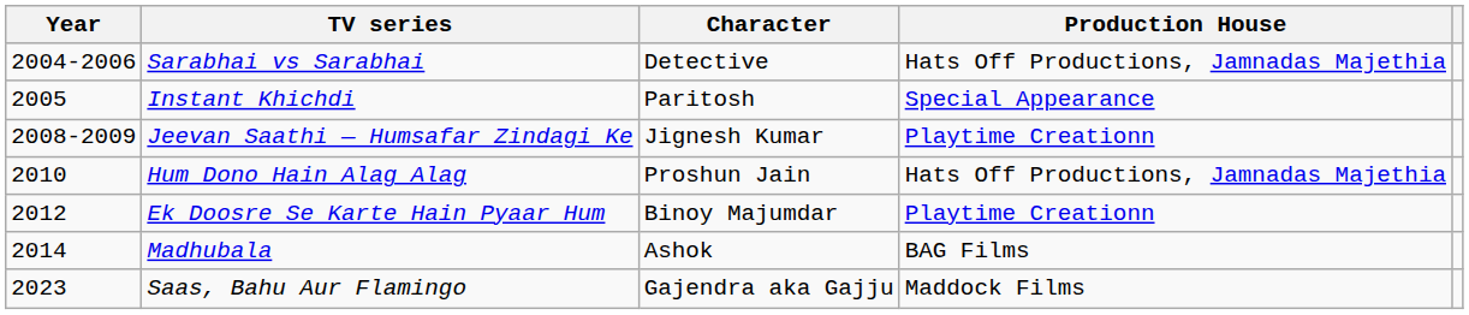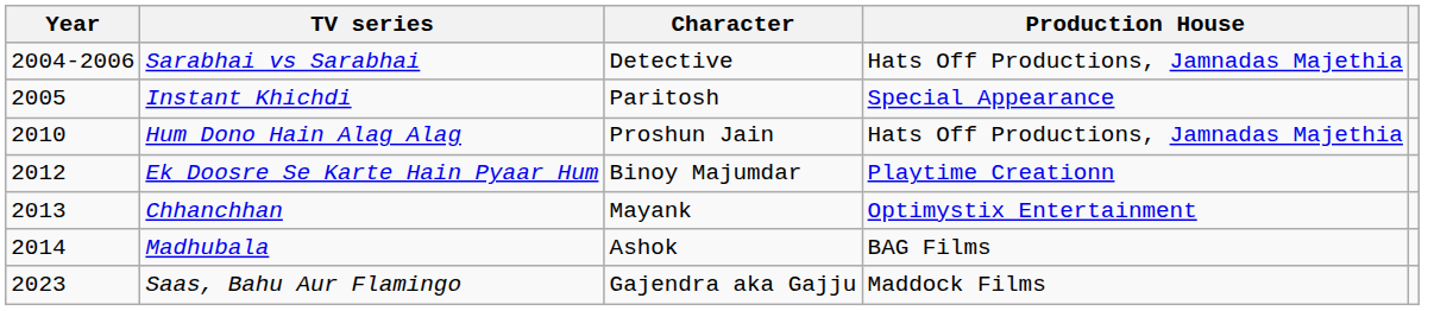 <table class="wikitable plainrowheaders sortable" style="margin-right: 0;">
 <tr>
 <th scope="col">Year</th>
 <th scope="col">TV series</th>
 <th scope="col">Character</th>
 <th scope="col">Production House</th>
 <th scope="col" class="unsortable"></th>
 </tr>
 <tr>
 <td>2004-2006</td>
 <td><em><a href='#'>Sarabhai vs Sarabhai</a></em></td>
 <td>Detective</td>
 <td>Hats Off Productions, <a href='#'>Jamnadas Majethia</a></td>
 <td></td>
 </tr>
 <tr>
 <td>2005</td>
 <td><em><a href='#'>Instant Khichdi</a></em></td>
 <td>Paritosh</td>
 <td><a href='#'>Special Appearance</a></td>
 <td></td>
 </tr>
 <tr>
-<td>2008-2009</td>
-<td><em><a href='#'>Jeevan Saathi — Humsafar Zindagi Ke</a></em></td>
-<td>Jignesh Kumar</td>
-<td><a href='#'>Playtime Creationn</a></td>
-<td></td>
-</tr>
-<tr>
 <td>2010</td>
 <td><em><a href='#'>Hum Dono Hain Alag Alag</a></em></td>
 <td>Proshun Jain</td>
 <td>Hats Off Productions, <a href='#'>Jamnadas Majethia</a></td>
 <td></td>
 </tr>
 <tr>
 <td>2012</td>
 <td><em><a href='#'>Ek Doosre Se Karte Hain Pyaar Hum</a></em></td>
 <td>Binoy Majumdar</td>
 <td><a href='#'>Playtime Creationn</a></td>
+<td></td>
+</tr>
+<tr>
+<td>2013</td>
+<td><em><a href='#'>Chhanchhan</a></em></td>
+<td>Mayank</td>
+<td><a href='#'>Optimystix Entertainment</a></td>
 <td></td>
 </tr>
 <tr>
 <td>2014</td>
 <td><em><a href='#'>Madhubala</a></em></td>
 <td>Ashok</td>
 <td>BAG Films</td>
 <td></td>
 </tr>
 <tr>
 <td>2023</td>
 <td><em>Saas, Bahu Aur Flamingo</em></td>
 <td>Gajendra aka Gajju</td>
 <td>Maddock Films</td>
 </tr>
 </table>
